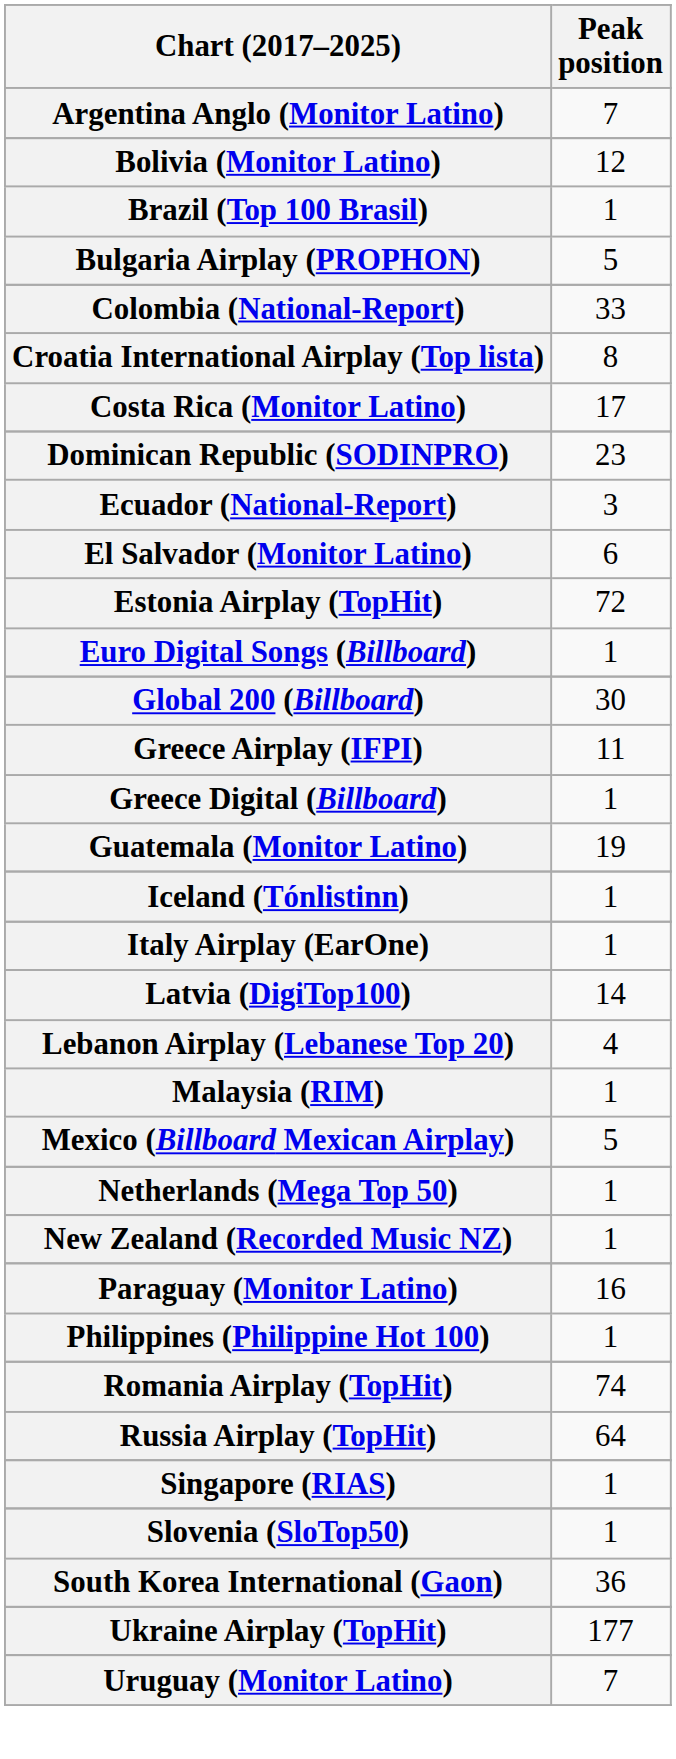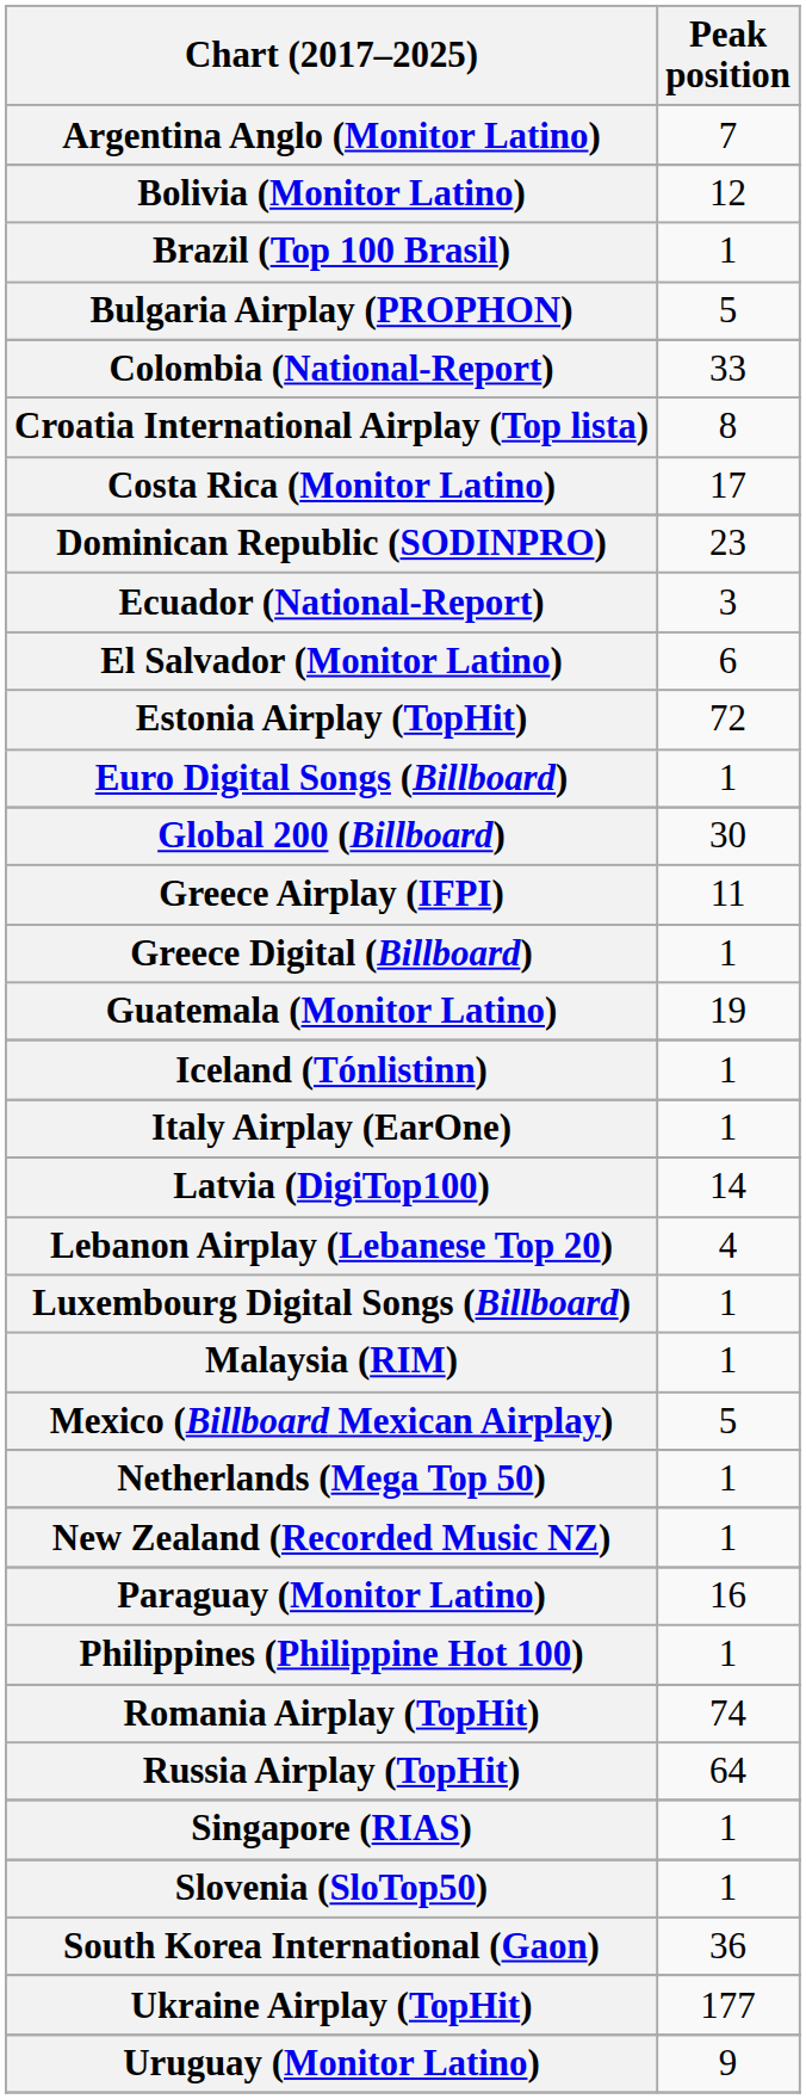 <table class="wikitable sortable plainrowheaders" style="text-align:center">
 <tr>
 <th scope="col">Chart (2017–2025)</th>
 <th scope="col">Peak<br>position</th>
 </tr>
 <tr>
 <th scope="row">Argentina Anglo (<a href='#'>Monitor Latino</a>)</th>
 <td>7</td>
 </tr>
 <tr>
 </tr>
 <tr>
 </tr>
 <tr>
 </tr>
 <tr>
 </tr>
 <tr>
 <th scope="row">Bolivia (<a href='#'>Monitor Latino</a>)</th>
 <td>12</td>
 </tr>
 <tr>
 <th scope="row">Brazil (<a href='#'>Top 100 Brasil</a>)</th>
 <td>1</td>
 </tr>
 <tr>
 <th scope="row">Bulgaria Airplay (<a href='#'>PROPHON</a>)</th>
 <td>5</td>
 </tr>
 <tr>
 </tr>
 <tr>
 </tr>
 <tr>
 </tr>
 <tr>
 </tr>
 <tr>
 </tr>
 <tr>
 <th scope="row">Colombia (<a href='#'>National-Report</a>)</th>
 <td>33</td>
 </tr>
 <tr>
 <th scope="row">Croatia International Airplay (<a href='#'>Top lista</a>)</th>
 <td>8</td>
 </tr>
 <tr>
 <th scope="row">Costa Rica (<a href='#'>Monitor Latino</a>)</th>
 <td>17</td>
 </tr>
 <tr>
 </tr>
 <tr>
 </tr>
 <tr>
 <th scope="row">Dominican Republic (<a href='#'>SODINPRO</a>)</th>
 <td>23</td>
 </tr>
 <tr>
 <th scope="row">Ecuador (<a href='#'>National-Report</a>)</th>
 <td>3</td>
 </tr>
 <tr>
 <th scope="row">El Salvador (<a href='#'>Monitor Latino</a>)</th>
 <td>6</td>
 </tr>
 <tr>
 <th scope="row">Estonia Airplay (<a href='#'>TopHit</a>)</th>
 <td>72</td>
 </tr>
 <tr>
 <th scope="row"><a href='#'>Euro Digital Songs</a> (<em><a href='#'>Billboard</a></em>)</th>
 <td>1</td>
 </tr>
 <tr>
 </tr>
 <tr>
 </tr>
 <tr>
 </tr>
 <tr>
 <th scope="row"><a href='#'>Global 200</a> (<em><a href='#'>Billboard</a></em>)</th>
 <td>30</td>
 </tr>
 <tr>
 <th scope="row">Greece Airplay (<a href='#'>IFPI</a>)</th>
 <td>11</td>
 </tr>
 <tr>
 <th scope="row">Greece Digital (<em><a href='#'>Billboard</a></em>)</th>
 <td>1</td>
 </tr>
 <tr>
 <th scope="row">Guatemala (<a href='#'>Monitor Latino</a>)</th>
 <td>19</td>
 </tr>
 <tr>
 </tr>
 <tr>
 </tr>
 <tr>
 </tr>
 <tr>
 </tr>
 <tr>
 <th scope="row">Iceland (<a href='#'>Tónlistinn</a>)</th>
 <td>1</td>
 </tr>
 <tr>
 </tr>
 <tr>
 </tr>
 <tr>
 </tr>
 <tr>
 <th scope="row">Italy Airplay (EarOne)</th>
 <td>1</td>
 </tr>
 <tr>
 </tr>
 <tr>
 <th scope="row">Latvia (<a href='#'>DigiTop100</a>)</th>
 <td>14</td>
 </tr>
 <tr>
 <th scope="row">Lebanon Airplay (<a href='#'>Lebanese Top 20</a>)</th>
 <td>4</td>
 </tr>
 <tr>
+<th scope="row">Luxembourg Digital Songs (<em><a href='#'>Billboard</a></em>)</th>
+<td>1</td>
+</tr>
+<tr>
 <th scope="row">Malaysia (<a href='#'>RIM</a>)</th>
 <td>1</td>
 </tr>
 <tr>
 <th scope="row">Mexico (<a href='#'><em>Billboard</em> Mexican Airplay</a>)</th>
 <td>5</td>
 </tr>
 <tr>
 </tr>
 <tr>
 <th scope="row">Netherlands (<a href='#'>Mega Top 50</a>)</th>
 <td>1</td>
 </tr>
 <tr>
 </tr>
 <tr>
 <th scope="row">New Zealand (<a href='#'>Recorded Music NZ</a>)</th>
 <td>1</td>
 </tr>
 <tr>
 </tr>
 <tr>
 <th scope="row">Paraguay (<a href='#'>Monitor Latino</a>)</th>
 <td>16</td>
 </tr>
 <tr>
 <th scope="row">Philippines (<a href='#'>Philippine Hot 100</a>)</th>
 <td>1</td>
 </tr>
 <tr>
 </tr>
 <tr>
 </tr>
 <tr>
 <th scope="row">Romania Airplay (<a href='#'>TopHit</a>)</th>
 <td>74</td>
 </tr>
 <tr>
 <th scope="row">Russia Airplay (<a href='#'>TopHit</a>)</th>
 <td>64</td>
 </tr>
 <tr>
 </tr>
 <tr>
 <th scope="row">Singapore (<a href='#'>RIAS</a>)</th>
 <td>1</td>
 </tr>
 <tr>
 </tr>
 <tr>
 </tr>
 <tr>
 <th scope="row">Slovenia (<a href='#'>SloTop50</a>)</th>
 <td>1</td>
 </tr>
 <tr>
 <th scope="row">South Korea International (<a href='#'>Gaon</a>)</th>
 <td>36</td>
 </tr>
 <tr>
 </tr>
 <tr>
 </tr>
 <tr>
 </tr>
 <tr>
 <th scope="row">Ukraine Airplay (<a href='#'>TopHit</a>)</th>
 <td>177</td>
 </tr>
 <tr>
 </tr>
 <tr>
 <th scope="row">Uruguay (<a href='#'>Monitor Latino</a>)</th>
-<td>7</td>
+<td>9</td>
 </tr>
 <tr>
 </tr>
 <tr>
 </tr>
 <tr>
 </tr>
 <tr>
 </tr>
 <tr>
 </tr>
 <tr>
 </tr>
 <tr>
 </tr>
 </table>
